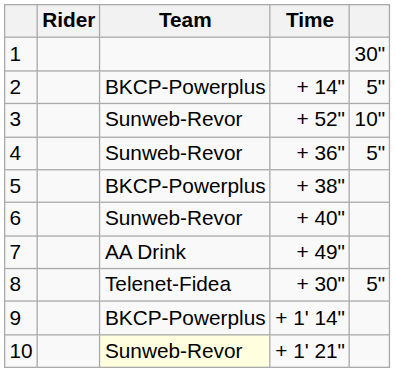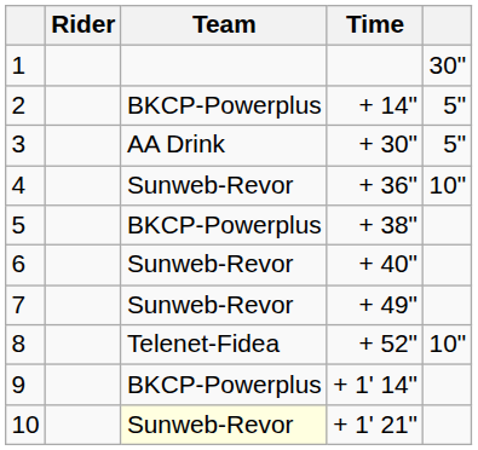 <table class="wikitable">
 <tr>
 <th></th>
 <th>Rider</th>
 <th>Team</th>
 <th>Time</th>
 <th></th>
 </tr>
 <tr>
 <td>1</td>
 <td></td>
 <td></td>
 <td align="right"></td>
 <td align="right">30"</td>
 </tr>
 <tr>
 <td>2</td>
 <td></td>
 <td>BKCP-Powerplus</td>
 <td align="right">+ 14"</td>
 <td align="right">5"</td>
 </tr>
 <tr>
 <td>3</td>
 <td></td>
-<td>Sunweb-Revor</td>
-<td align="right">+ 52"</td>
-<td align="right">10"</td>
+<td>AA Drink</td>
+<td align="right">+ 30"</td>
+<td align="right">5"</td>
 </tr>
 <tr>
 <td>4</td>
 <td></td>
 <td>Sunweb-Revor</td>
 <td align="right">+ 36"</td>
-<td align="right">5"</td>
+<td align="right">10"</td>
 </tr>
 <tr>
 <td>5</td>
 <td></td>
 <td>BKCP-Powerplus</td>
 <td align="right">+ 38"</td>
 <td></td>
 </tr>
 <tr>
 <td>6</td>
 <td></td>
 <td>Sunweb-Revor</td>
 <td align="right">+ 40"</td>
 <td></td>
 </tr>
 <tr>
 <td>7</td>
 <td></td>
-<td>AA Drink</td>
+<td>Sunweb-Revor</td>
 <td align="right">+ 49"</td>
 <td></td>
 </tr>
 <tr>
 <td>8</td>
 <td></td>
 <td>Telenet-Fidea</td>
-<td align="right">+ 30"</td>
-<td align="right">5"</td>
+<td align="right">+ 52"</td>
+<td align="right">10"</td>
 </tr>
 <tr>
 <td>9</td>
 <td></td>
 <td>BKCP-Powerplus</td>
 <td align="right">+ 1' 14"</td>
 <td></td>
 </tr>
 <tr>
 <td>10</td>
 <td></td>
 <td style="background: lightyellow;">Sunweb-Revor</td>
 <td align="right">+ 1' 21"</td>
 <td></td>
 </tr>
 </table>
